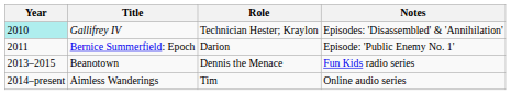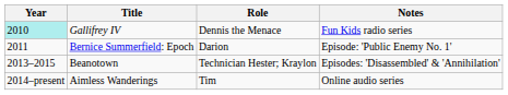 <table class="wikitable sortable">
 <tr>
 <th>Year</th>
 <th>Title</th>
 <th>Role</th>
 <th class="unsortable">Notes</th>
 </tr>
 <tr>
 <td style="background: paleturquoise;">2010</td>
 <td><em>Gallifrey IV</em></td>
-<td>Technician Hester; Kraylon</td>
-<td>Episodes: 'Disassembled' & 'Annihilation'</td>
+<td>Dennis the Menace</td>
+<td><a href='#'>Fun Kids</a> radio series</td>
 </tr>
 <tr>
 <td>2011</td>
 <td><a href='#'>Bernice Summerfield</a>: Epoch</td>
 <td>Darion</td>
 <td>Episode: 'Public Enemy No. 1'</td>
 </tr>
 <tr>
 <td>2013–2015</td>
 <td>Beanotown</td>
-<td>Dennis the Menace</td>
-<td><a href='#'>Fun Kids</a> radio series</td>
+<td>Technician Hester; Kraylon</td>
+<td>Episodes: 'Disassembled' & 'Annihilation'</td>
 </tr>
 <tr>
 <td>2014–present</td>
 <td>Aimless Wanderings</td>
 <td>Tim</td>
 <td>Online audio series</td>
 </tr>
 </table>
